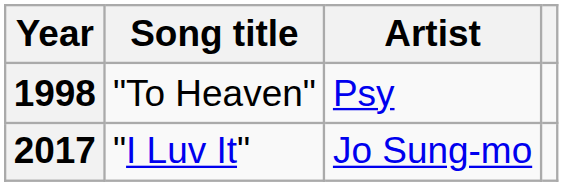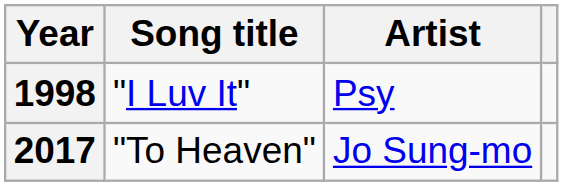 <table class="wikitable sortable plainrowheaders">
 <tr>
 <th>Year</th>
 <th>Song title</th>
 <th>Artist</th>
 <th class="unsortable"></th>
 </tr>
 <tr>
 <th scope="row">1998</th>
-<td>"To Heaven"</td>
+<td>"<a href='#'>I Luv It</a>"</td>
 <td><a href='#'>Psy</a></td>
 <td></td>
 </tr>
 <tr>
 <th scope="row">2017</th>
-<td>"<a href='#'>I Luv It</a>"</td>
+<td>"To Heaven"</td>
 <td><a href='#'>Jo Sung-mo</a></td>
 <td style="text-align:center;"></td>
 </tr>
 </table>
